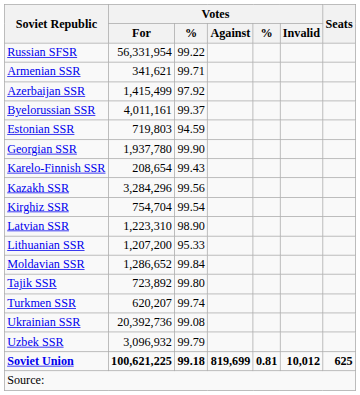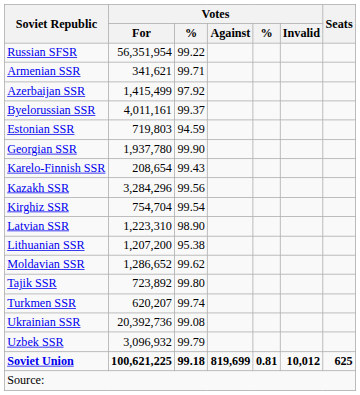 <table class="wikitable" style="text-align:right">
 <tr>
 <th rowspan="2">Soviet Republic</th>
 <th colspan="5">Votes</th>
 <th rowspan="2">Seats</th>
 </tr>
 <tr>
 <th>For</th>
 <th>%</th>
 <th>Against</th>
 <th>%</th>
 <th>Invalid</th>
 </tr>
 <tr>
 <td align="left"><a href='#'>Russian SFSR</a></td>
-<td>56,331,954</td>
+<td>56,351,954</td>
 <td>99.22</td>
 <td></td>
 <td></td>
 <td></td>
 <td></td>
 </tr>
 <tr>
 <td align=left><a href='#'>Armenian SSR</a></td>
 <td>341,621</td>
 <td>99.71</td>
 <td></td>
 <td></td>
 <td></td>
 <td></td>
 </tr>
 <tr>
 <td align=left><a href='#'>Azerbaijan SSR</a></td>
 <td>1,415,499</td>
 <td>97.92</td>
 <td></td>
 <td></td>
 <td></td>
 <td></td>
 </tr>
 <tr>
 <td align=left><a href='#'>Byelorussian SSR</a></td>
 <td>4,011,161</td>
 <td>99.37</td>
 <td></td>
 <td></td>
 <td></td>
 <td></td>
 </tr>
 <tr>
 <td align=left><a href='#'>Estonian SSR</a></td>
 <td>719,803</td>
 <td>94.59</td>
 <td></td>
 <td></td>
 <td></td>
 <td></td>
 </tr>
 <tr>
 <td align=left><a href='#'>Georgian SSR</a></td>
 <td>1,937,780</td>
 <td>99.90</td>
 <td></td>
 <td></td>
 <td></td>
 <td></td>
 </tr>
 <tr>
 <td align=left><a href='#'>Karelo-Finnish SSR</a></td>
 <td>208,654</td>
 <td>99.43</td>
 <td></td>
 <td></td>
 <td></td>
 <td></td>
 </tr>
 <tr>
 <td align=left><a href='#'>Kazakh SSR</a></td>
 <td>3,284,296</td>
 <td>99.56</td>
 <td></td>
 <td></td>
 <td></td>
 <td></td>
 </tr>
 <tr>
 <td align=left><a href='#'>Kirghiz SSR</a></td>
 <td>754,704</td>
 <td>99.54</td>
 <td></td>
 <td></td>
 <td></td>
 <td></td>
 </tr>
 <tr>
 <td align=left><a href='#'>Latvian SSR</a></td>
 <td>1,223,310</td>
 <td>98.90</td>
 <td></td>
 <td></td>
 <td></td>
 <td></td>
 </tr>
 <tr>
 <td align=left><a href='#'>Lithuanian SSR</a></td>
 <td>1,207,200</td>
-<td>95.33</td>
+<td>95.38</td>
 <td></td>
 <td></td>
 <td></td>
 <td></td>
 </tr>
 <tr>
 <td align=left><a href='#'>Moldavian SSR</a></td>
 <td>1,286,652</td>
-<td>99.84</td>
+<td>99.62</td>
 <td></td>
 <td></td>
 <td></td>
 <td></td>
 </tr>
 <tr>
 <td align=left><a href='#'>Tajik SSR</a></td>
 <td>723,892</td>
 <td>99.80</td>
 <td></td>
 <td></td>
 <td></td>
 <td></td>
 </tr>
 <tr>
 <td align=left><a href='#'>Turkmen SSR</a></td>
 <td>620,207</td>
 <td>99.74</td>
 <td></td>
 <td></td>
 <td></td>
 <td></td>
 </tr>
 <tr>
 <td align=left><a href='#'>Ukrainian SSR</a></td>
 <td>20,392,736</td>
 <td>99.08</td>
 <td></td>
 <td></td>
 <td></td>
 <td></td>
 </tr>
 <tr>
 <td align=left><a href='#'>Uzbek SSR</a></td>
 <td>3,096,932</td>
 <td>99.79</td>
 <td></td>
 <td></td>
 <td></td>
 <td></td>
 </tr>
 <tr>
 <td align=left><strong><a href='#'>Soviet Union</a></strong></td>
 <td><strong>100,621,225</strong></td>
 <td><strong>99.18</strong></td>
 <td><strong>819,699</strong></td>
 <td><strong>0.81</strong></td>
 <td><strong>10,012</strong></td>
 <td><strong>625</strong></td>
 </tr>
 <tr>
 <td colspan="7" align=left>Source: </td>
 </tr>
 </table>
